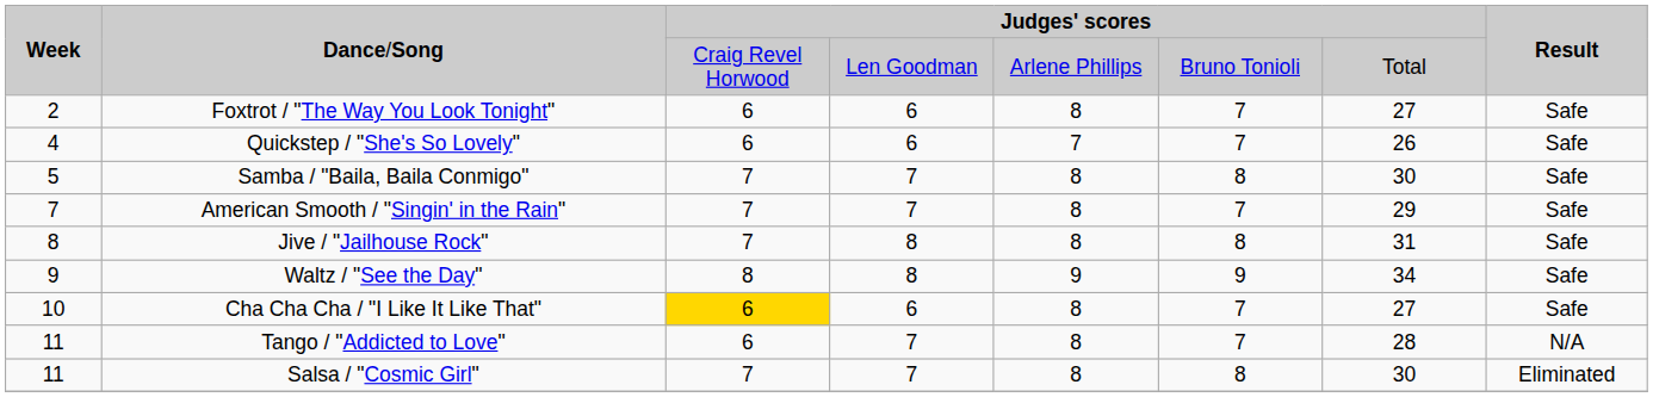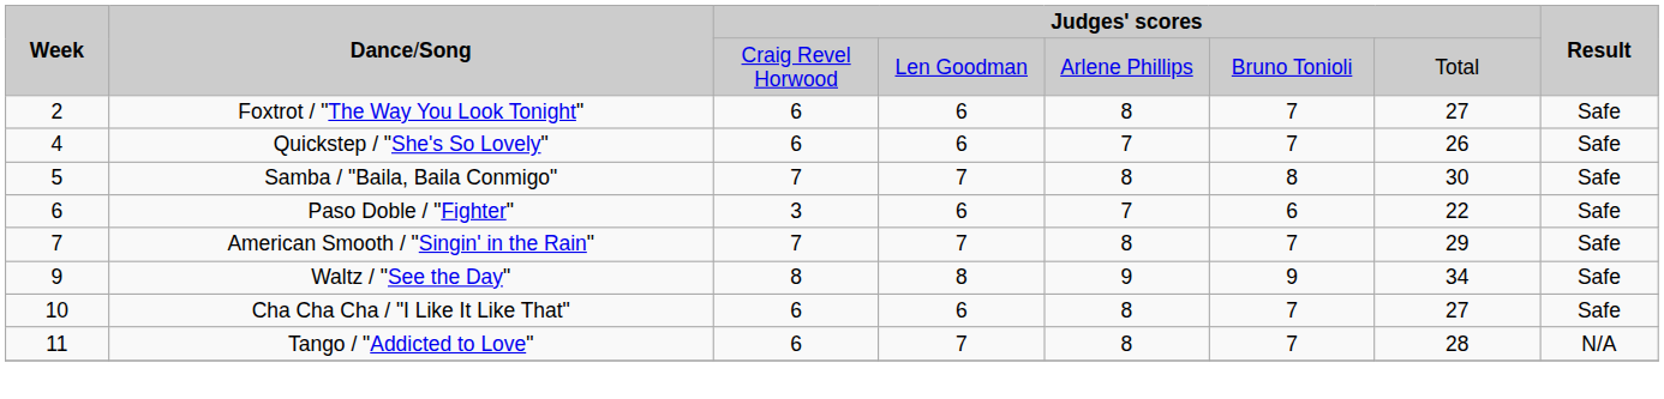 <table class="wikitable" style="margin:auto;">
 <tr style="text-align:Center; background:#ccc;">
 <td rowspan="2"><strong>Week</strong></td>
 <td rowspan="2"><strong>Dance</strong>/<strong>Song</strong></td>
 <td colspan="5"><strong>Judges' scores</strong></td>
 <td rowspan="2"><strong>Result</strong></td>
 </tr>
 <tr style="text-align:center; background:#ccc;">
 <td style="width:10%; "><a href='#'>Craig Revel Horwood</a></td>
 <td style="width:10%; "><a href='#'>Len Goodman</a></td>
 <td style="width:10%; "><a href='#'>Arlene Phillips</a></td>
 <td style="width:10%; "><a href='#'>Bruno Tonioli</a></td>
 <td style="width:10%; ">Total</td>
 </tr>
 <tr style="text-align:center">
 <td>2</td>
 <td>Foxtrot / "<a href='#'>The Way You Look Tonight</a>"</td>
 <td>6</td>
 <td>6</td>
 <td>8</td>
 <td>7</td>
 <td>27</td>
 <td>Safe</td>
 </tr>
 <tr style="text-align:center">
 <td>4</td>
 <td>Quickstep / "<a href='#'>She's So Lovely</a>"</td>
 <td>6</td>
 <td>6</td>
 <td>7</td>
 <td>7</td>
 <td>26</td>
 <td>Safe</td>
 </tr>
 <tr style="text-align:center">
 <td>5</td>
 <td>Samba / "Baila, Baila Conmigo"</td>
 <td>7</td>
 <td>7</td>
 <td>8</td>
 <td>8</td>
 <td>30</td>
 <td>Safe</td>
 </tr>
 <tr style="text-align:center">
+<td>6</td>
+<td>Paso Doble / "<a href='#'>Fighter</a>"</td>
+<td>3</td>
+<td>6</td>
+<td>7</td>
+<td>6</td>
+<td>22</td>
+<td>Safe</td>
+</tr>
+<tr style="text-align:center">
 <td>7</td>
 <td>American Smooth / "<a href='#'>Singin' in the Rain</a>"</td>
 <td>7</td>
 <td>7</td>
 <td>8</td>
 <td>7</td>
 <td>29</td>
-<td>Safe</td>
-</tr>
-<tr style="text-align:center">
-<td>8</td>
-<td>Jive / "<a href='#'>Jailhouse Rock</a>"</td>
-<td>7</td>
-<td>8</td>
-<td>8</td>
-<td>8</td>
-<td>31</td>
 <td>Safe</td>
 </tr>
 <tr style="text-align:center">
 <td>9</td>
 <td>Waltz / "<a href='#'>See the Day</a>"</td>
 <td>8</td>
 <td>8</td>
 <td>9</td>
 <td>9</td>
 <td>34</td>
 <td>Safe</td>
 </tr>
 <tr style="text-align:center">
 <td>10</td>
 <td>Cha Cha Cha / "I Like It Like That"</td>
-<td style="background: gold;">6</td>
+<td>6</td>
 <td>6</td>
 <td>8</td>
 <td>7</td>
 <td>27</td>
 <td>Safe</td>
 </tr>
 <tr style="text-align:center">
 <td>11</td>
 <td>Tango / "<a href='#'>Addicted to Love</a>"</td>
 <td>6</td>
 <td>7</td>
 <td>8</td>
 <td>7</td>
 <td>28</td>
 <td>N/A</td>
 </tr>
-<tr style="text-align:center">
-<td>11</td>
-<td>Salsa / "<a href='#'>Cosmic Girl</a>"</td>
-<td>7</td>
-<td>7</td>
-<td>8</td>
-<td>8</td>
-<td>30</td>
-<td>Eliminated</td>
-</tr>
 <tr>
 </tr>
 </table>
